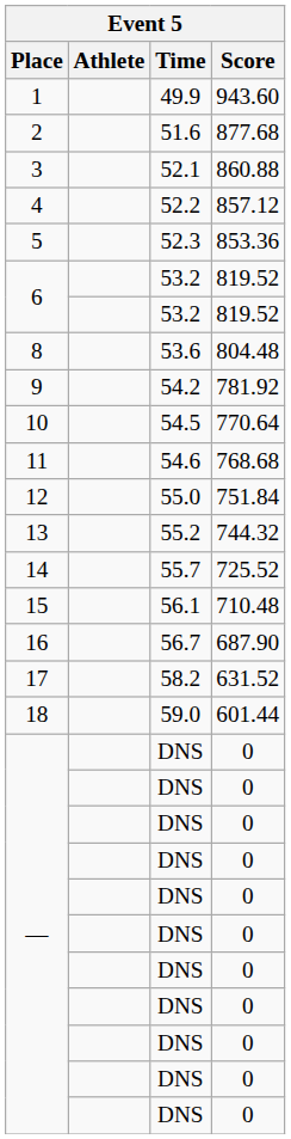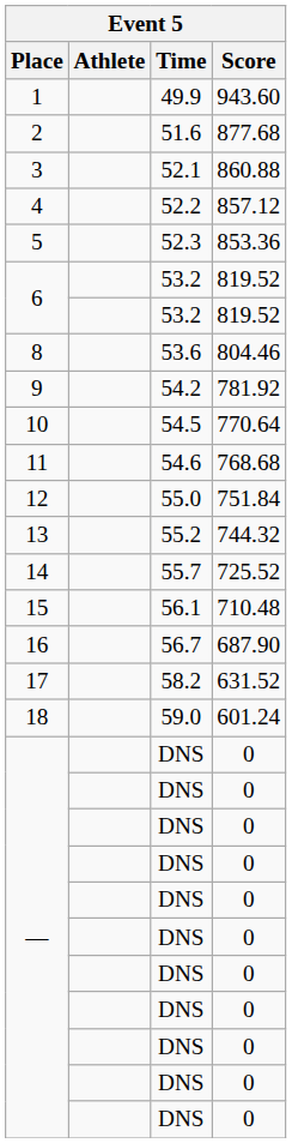 <table class=wikitable style="text-align:center">
 <tr>
 <th colspan=4><strong>Event 5</strong></th>
 </tr>
 <tr>
 <th>Place</th>
 <th>Athlete</th>
 <th>Time</th>
 <th>Score</th>
 </tr>
 <tr>
 <td>1</td>
 <td align=left></td>
 <td>49.9</td>
 <td>943.60</td>
 </tr>
 <tr>
 <td>2</td>
 <td align=left></td>
 <td>51.6</td>
 <td>877.68</td>
 </tr>
 <tr>
 <td>3</td>
 <td align=left></td>
 <td>52.1</td>
 <td>860.88</td>
 </tr>
 <tr>
 <td>4</td>
 <td align=left></td>
 <td>52.2</td>
 <td>857.12</td>
 </tr>
 <tr>
 <td>5</td>
 <td align=left></td>
 <td>52.3</td>
 <td>853.36</td>
 </tr>
 <tr>
 <td rowspan=2>6</td>
 <td align=left></td>
 <td>53.2</td>
 <td>819.52</td>
 </tr>
 <tr>
 <td align=left></td>
 <td>53.2</td>
 <td>819.52</td>
 </tr>
 <tr>
 <td>8</td>
 <td align=left></td>
 <td>53.6</td>
-<td>804.48</td>
+<td>804.46</td>
 </tr>
 <tr>
 <td>9</td>
 <td align=left></td>
 <td>54.2</td>
 <td>781.92</td>
 </tr>
 <tr>
 <td>10</td>
 <td align=left></td>
 <td>54.5</td>
 <td>770.64</td>
 </tr>
 <tr>
 <td>11</td>
 <td align=left></td>
 <td>54.6</td>
 <td>768.68</td>
 </tr>
 <tr>
 <td>12</td>
 <td align=left></td>
 <td>55.0</td>
 <td>751.84</td>
 </tr>
 <tr>
 <td>13</td>
 <td align=left></td>
 <td>55.2</td>
 <td>744.32</td>
 </tr>
 <tr>
 <td>14</td>
 <td align=left></td>
 <td>55.7</td>
 <td>725.52</td>
 </tr>
 <tr>
 <td>15</td>
 <td align=left></td>
 <td>56.1</td>
 <td>710.48</td>
 </tr>
 <tr>
 <td>16</td>
 <td align=left></td>
 <td>56.7</td>
 <td>687.90</td>
 </tr>
 <tr>
 <td>17</td>
 <td align=left></td>
 <td>58.2</td>
 <td>631.52</td>
 </tr>
 <tr>
 <td>18</td>
 <td align=left></td>
 <td>59.0</td>
-<td>601.44</td>
+<td>601.24</td>
 </tr>
 <tr>
 <td rowspan=11>—</td>
 <td align=left></td>
 <td>DNS</td>
 <td>0</td>
 </tr>
 <tr>
 <td align=left></td>
 <td>DNS</td>
 <td>0</td>
 </tr>
 <tr>
 <td align=left></td>
 <td>DNS</td>
 <td>0</td>
 </tr>
 <tr>
 <td align=left></td>
 <td>DNS</td>
 <td>0</td>
 </tr>
 <tr>
 <td align=left></td>
 <td>DNS</td>
 <td>0</td>
 </tr>
 <tr>
 <td align=left></td>
 <td>DNS</td>
 <td>0</td>
 </tr>
 <tr>
 <td align=left></td>
 <td>DNS</td>
 <td>0</td>
 </tr>
 <tr>
 <td align=left></td>
 <td>DNS</td>
 <td>0</td>
 </tr>
 <tr>
 <td align=left></td>
 <td>DNS</td>
 <td>0</td>
 </tr>
 <tr>
 <td align=left></td>
 <td>DNS</td>
 <td>0</td>
 </tr>
 <tr>
 <td align=left></td>
 <td>DNS</td>
 <td>0</td>
 </tr>
 </table>
